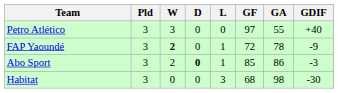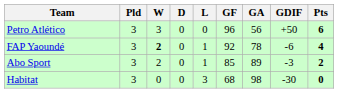 <table class=wikitable style="text-align:center" width=500>
 <tr>
 <th width=25%>Team</th>
 <th width=5%>Pld</th>
 <th width=5%>W</th>
 <th width=5%>D</th>
 <th width=5%>L</th>
 <th width=5%>GF</th>
 <th width=5%>GA</th>
 <th width=5%>GDIF</th>
+<th width=5%>Pts</th>
 </tr>
 <tr bgcolor=#ccffcc>
 <td align="left"> <a href='#'>Petro Atlético</a></td>
 <td>3</td>
 <td>3</td>
 <td>0</td>
 <td>0</td>
-<td>97</td>
-<td>55</td>
-<td>+40</td>
+<td>96</td>
+<td>56</td>
+<td>+50</td>
+<td><strong>6</strong></td>
 </tr>
 <tr bgcolor=#ccffcc>
 <td align="left"> <a href='#'>FAP Yaoundé</a></td>
 <td>3</td>
 <td><strong>2</strong></td>
 <td>0</td>
 <td>1</td>
-<td>72</td>
+<td>92</td>
 <td>78</td>
-<td>-9</td>
+<td>-6</td>
+<td><strong>4</strong></td>
 </tr>
 <tr bgcolor=#ccffcc>
 <td align="left"> <a href='#'>Abo Sport</a></td>
 <td>3</td>
 <td>2</td>
-<td><strong>0</strong></td>
+<td>0</td>
 <td>1</td>
 <td>85</td>
-<td>86</td>
+<td>89</td>
 <td>-3</td>
+<td><strong>2</strong></td>
 </tr>
 <tr bgcolor=#ccffcc>
 <td align="left"> <a href='#'>Habitat</a></td>
 <td>3</td>
 <td>0</td>
 <td>0</td>
 <td>3</td>
 <td>68</td>
 <td>98</td>
 <td>-30</td>
+<td><strong>0</strong></td>
 </tr>
 </table>
